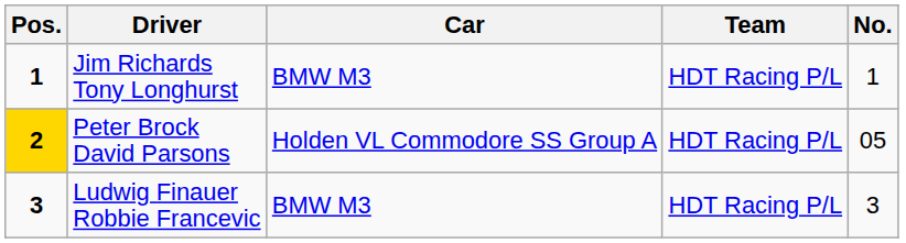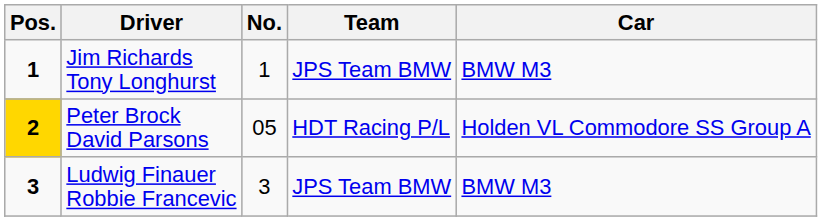 <table class="wikitable" style="font-size: 90%">
 <tr>
 <th>Pos.</th>
 <th>Driver</th>
+<th>No.</th>
+<th>Team</th>
 <th>Car</th>
-<th>Team</th>
-<th>No.</th>
 </tr>
 <tr>
 <td align="center"><strong>1</strong></td>
 <td> <a href='#'>Jim Richards</a><br>  <a href='#'>Tony Longhurst</a></td>
+<td align="center">1</td>
+<td><a href='#'>JPS Team BMW</a></td>
 <td><a href='#'>BMW M3</a></td>
-<td><a href='#'>HDT Racing P/L</a></td>
-<td align="center">1</td>
 </tr>
 <tr>
 <td align="center" style="background: gold;"><strong>2</strong></td>
 <td> <a href='#'>Peter Brock</a><br>  <a href='#'>David Parsons</a></td>
+<td align="center">05</td>
+<td><a href='#'>HDT Racing P/L</a></td>
 <td><a href='#'>Holden VL Commodore SS Group A</a></td>
-<td><a href='#'>HDT Racing P/L</a></td>
-<td align="center">05</td>
 </tr>
 <tr>
 <td align="center"><strong>3</strong></td>
 <td> <a href='#'>Ludwig Finauer</a><br>  <a href='#'>Robbie Francevic</a></td>
+<td align="center">3</td>
+<td><a href='#'>JPS Team BMW</a></td>
 <td><a href='#'>BMW M3</a></td>
-<td><a href='#'>HDT Racing P/L</a></td>
-<td align="center">3</td>
 </tr>
 </table>
